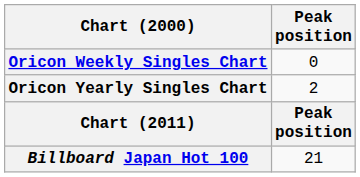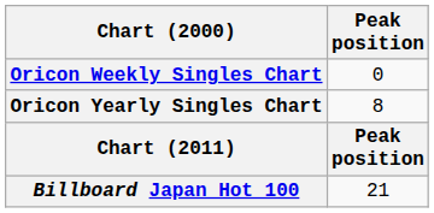 <table class="wikitable plainrowheaders">
 <tr>
 <th>Chart (2000)</th>
 <th>Peak<br>position</th>
 </tr>
 <tr>
 <th scope="row"><a href='#'>Oricon Weekly Singles Chart</a></th>
 <td style="text-align:center;">0</td>
 </tr>
 <tr>
 <th scope="row">Oricon Yearly Singles Chart</th>
-<td style="text-align:center;">2</td>
+<td style="text-align:center;">8</td>
 </tr>
 <tr>
 <th>Chart (2011)</th>
 <th>Peak<br>position</th>
 </tr>
 <tr>
 <th scope="row"><em>Billboard</em> <a href='#'>Japan Hot 100</a></th>
 <td style="text-align:center;">21</td>
 </tr>
 </table>
